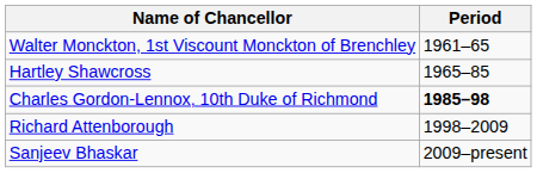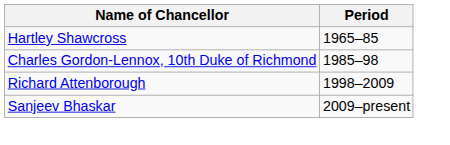 <table class="wikitable">
 <tr>
 <th>Name of Chancellor</th>
 <th>Period</th>
-</tr>
-<tr>
-<td><a href='#'>Walter Monckton, 1st Viscount Monckton of Brenchley</a></td>
-<td>1961–65</td>
 </tr>
 <tr>
 <td><a href='#'>Hartley Shawcross</a></td>
 <td>1965–85</td>
 </tr>
 <tr>
 <td><a href='#'>Charles Gordon-Lennox, 10th Duke of Richmond</a></td>
-<td><strong>1985–98</strong></td>
+<td>1985–98</td>
 </tr>
 <tr>
 <td><a href='#'>Richard Attenborough</a></td>
 <td>1998–2009</td>
 </tr>
 <tr>
 <td><a href='#'>Sanjeev Bhaskar</a></td>
 <td>2009–present</td>
 </tr>
 </table>
